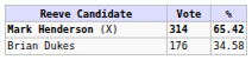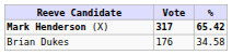 <table class="wikitable">
 <tr>
 <th style="background:#ddf; width:200px;">Reeve Candidate</th>
 <th style="background:#ddf; width:50px;">Vote</th>
 <th style="background:#ddf; width:30px;">%</th>
 </tr>
 <tr>
 <td><strong>Mark Henderson</strong> (X)</td>
-<td><strong>314</strong></td>
+<td><strong>317</strong></td>
 <td><strong>65.42</strong></td>
 </tr>
 <tr>
 <td>Brian Dukes</td>
 <td>176</td>
 <td>34.58</td>
 </tr>
 </table>
